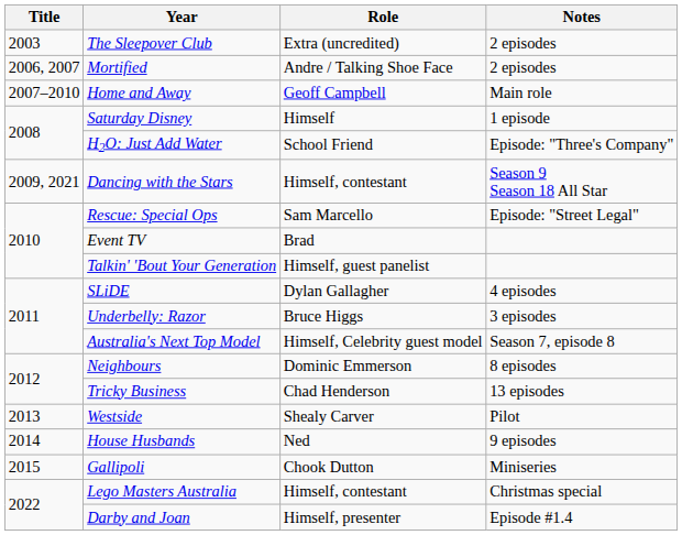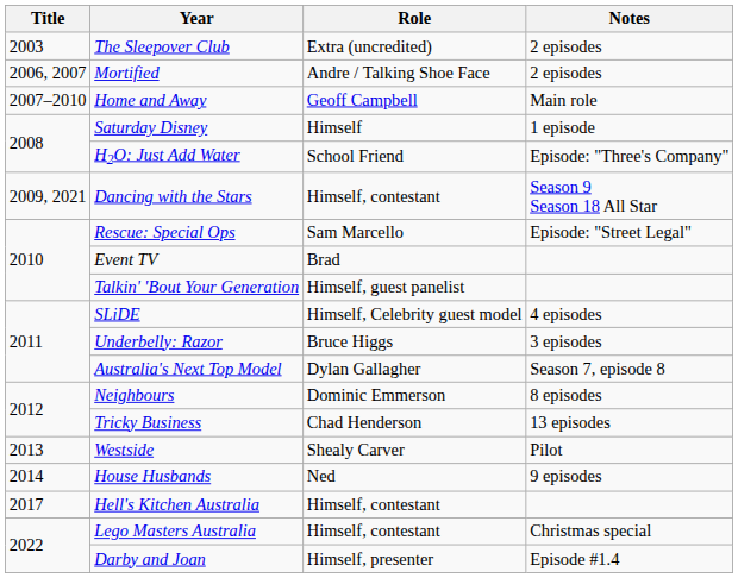 <table class="wikitable plainrowheaders sortable">
 <tr>
 <th scope="col">Title</th>
 <th scope="col">Year</th>
 <th scope="col">Role</th>
 <th scope="col" class="unsortable">Notes</th>
 </tr>
 <tr>
 <td>2003</td>
 <td><em><a href='#'>The Sleepover Club</a></em></td>
 <td>Extra (uncredited)</td>
 <td>2 episodes</td>
 </tr>
 <tr>
 <td>2006, 2007</td>
 <td><em><a href='#'>Mortified</a></em></td>
 <td>Andre / Talking Shoe Face</td>
 <td>2 episodes</td>
 </tr>
 <tr>
 <td>2007–2010</td>
 <td><em><a href='#'>Home and Away</a></em></td>
 <td><a href='#'>Geoff Campbell</a></td>
 <td>Main role</td>
 </tr>
 <tr>
 <td rowspan="2">2008</td>
 <td><em><a href='#'>Saturday Disney</a></em></td>
 <td>Himself</td>
 <td>1 episode</td>
 </tr>
 <tr>
 <td><em><a href='#'>H<sub>2</sub>O: Just Add Water</a></em></td>
 <td>School Friend</td>
 <td>Episode: "Three's Company"</td>
 </tr>
 <tr>
 <td>2009, 2021</td>
 <td><em><a href='#'>Dancing with the Stars</a></em></td>
 <td>Himself, contestant</td>
 <td><a href='#'>Season 9</a><br><a href='#'>Season 18</a> All Star</td>
 </tr>
 <tr>
 <td rowspan="3">2010</td>
 <td><em><a href='#'>Rescue: Special Ops</a></em></td>
 <td>Sam Marcello</td>
 <td>Episode: "Street Legal"</td>
 </tr>
 <tr>
 <td><em>Event TV</em></td>
 <td>Brad</td>
 <td></td>
 </tr>
 <tr>
 <td><em><a href='#'>Talkin' 'Bout Your Generation</a></em></td>
 <td>Himself, guest panelist</td>
 <td></td>
 </tr>
 <tr>
 <td rowspan="3">2011</td>
 <td><em><a href='#'>SLiDE</a></em></td>
-<td>Dylan Gallagher</td>
+<td>Himself, Celebrity guest model</td>
 <td>4 episodes</td>
 </tr>
 <tr>
 <td><em><a href='#'>Underbelly: Razor</a></em></td>
 <td>Bruce Higgs</td>
 <td>3 episodes</td>
 </tr>
 <tr>
 <td><em><a href='#'>Australia's Next Top Model</a></em></td>
-<td>Himself, Celebrity guest model</td>
+<td>Dylan Gallagher</td>
 <td>Season 7, episode 8</td>
 </tr>
 <tr>
 <td rowspan="2">2012</td>
 <td><em><a href='#'>Neighbours</a></em></td>
 <td>Dominic Emmerson</td>
 <td>8 episodes</td>
 </tr>
 <tr>
 <td><em><a href='#'>Tricky Business</a></em></td>
 <td>Chad Henderson</td>
 <td>13 episodes</td>
 </tr>
 <tr>
 <td>2013</td>
 <td><em><a href='#'>Westside</a></em></td>
 <td>Shealy Carver</td>
 <td>Pilot</td>
 </tr>
 <tr>
 <td>2014</td>
 <td><em><a href='#'>House Husbands</a></em></td>
 <td>Ned</td>
 <td>9 episodes</td>
 </tr>
 <tr>
-<td>2015</td>
-<td><em><a href='#'>Gallipoli</a></em></td>
-<td>Chook Dutton</td>
-<td>Miniseries</td>
+<td>2017</td>
+<td><em><a href='#'>Hell's Kitchen Australia</a></em></td>
+<td>Himself, contestant</td>
+<td></td>
 </tr>
 <tr>
 <td rowspan="2">2022</td>
 <td><em><a href='#'>Lego Masters Australia</a></em></td>
 <td>Himself, contestant</td>
 <td>Christmas special</td>
 </tr>
 <tr>
 <td><em><a href='#'>Darby and Joan</a></em></td>
 <td>Himself, presenter</td>
 <td>Episode #1.4</td>
 </tr>
 </table>
